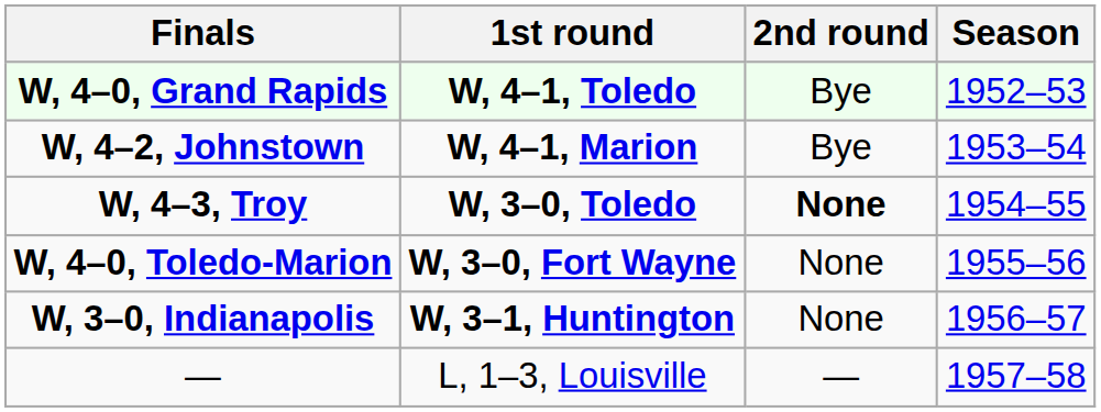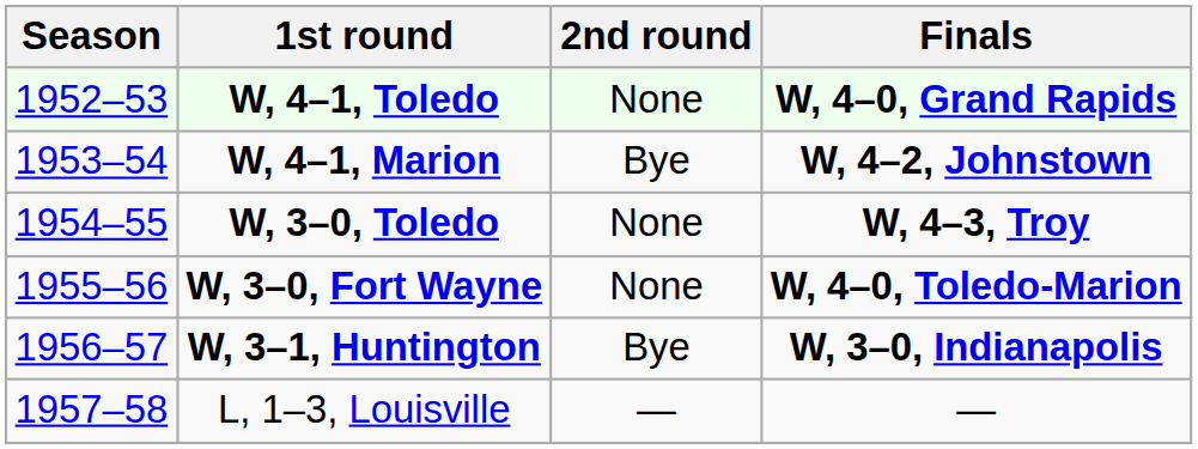 <table class="wikitable" style="text-align:center">
 <tr>
-<th>Finals</th>
+<th>Season</th>
 <th>1st round</th>
 <th>2nd round</th>
-<th>Season</th>
+<th>Finals</th>
 </tr>
 <tr bgcolor="#eeffee">
+<td><a href='#'>1952–53</a></td>
+<td><strong>W, 4–1, <a href='#'>Toledo</a></strong></td>
+<td>None</td>
 <td><strong>W, 4–0, <a href='#'>Grand Rapids</a></strong></td>
-<td><strong>W, 4–1, <a href='#'>Toledo</a></strong></td>
-<td>Bye</td>
-<td><a href='#'>1952–53</a></td>
 </tr>
 <tr>
-<td><strong>W, 4–2, <a href='#'>Johnstown</a></strong></td>
+<td><a href='#'>1953–54</a></td>
 <td><strong>W, 4–1, <a href='#'>Marion</a></strong></td>
 <td>Bye</td>
-<td><a href='#'>1953–54</a></td>
+<td><strong>W, 4–2, <a href='#'>Johnstown</a></strong></td>
 </tr>
 <tr>
+<td><a href='#'>1954–55</a></td>
+<td><strong>W, 3–0, <a href='#'>Toledo</a></strong></td>
+<td>None</td>
 <td><strong>W, 4–3, <a href='#'>Troy</a></strong></td>
-<td><strong>W, 3–0, <a href='#'>Toledo</a></strong></td>
-<td><strong>None</strong></td>
-<td><a href='#'>1954–55</a></td>
 </tr>
 <tr>
-<td><strong>W, 4–0, <a href='#'>Toledo-Marion</a></strong></td>
+<td><a href='#'>1955–56</a></td>
 <td><strong>W, 3–0, <a href='#'>Fort Wayne</a></strong></td>
 <td>None</td>
-<td><a href='#'>1955–56</a></td>
+<td><strong>W, 4–0, <a href='#'>Toledo-Marion</a></strong></td>
 </tr>
 <tr>
+<td><a href='#'>1956–57</a></td>
+<td><strong>W, 3–1, <a href='#'>Huntington</a></strong></td>
+<td>Bye</td>
 <td><strong>W, 3–0, <a href='#'>Indianapolis</a></strong></td>
-<td><strong>W, 3–1, <a href='#'>Huntington</a></strong></td>
-<td>None</td>
-<td><a href='#'>1956–57</a></td>
 </tr>
 <tr>
-<td>—</td>
+<td><a href='#'>1957–58</a></td>
 <td>L, 1–3, <a href='#'>Louisville</a></td>
 <td>—</td>
-<td><a href='#'>1957–58</a></td>
+<td>—</td>
 </tr>
 </table>
